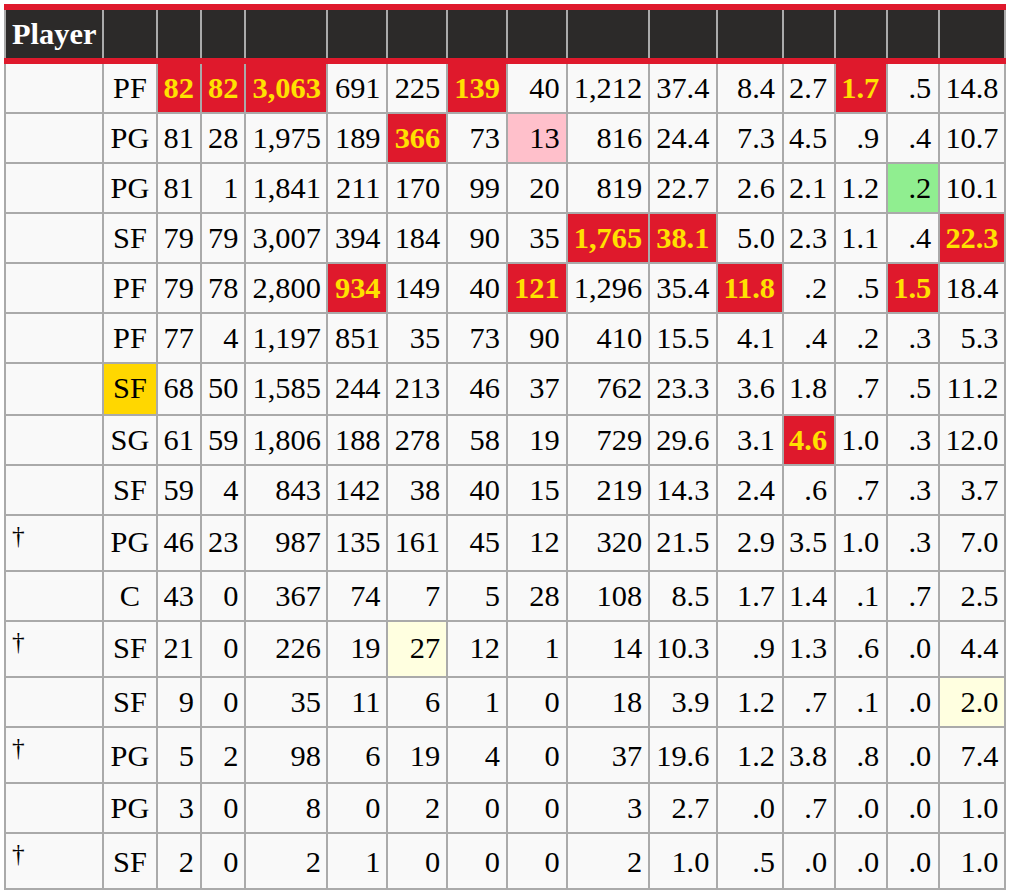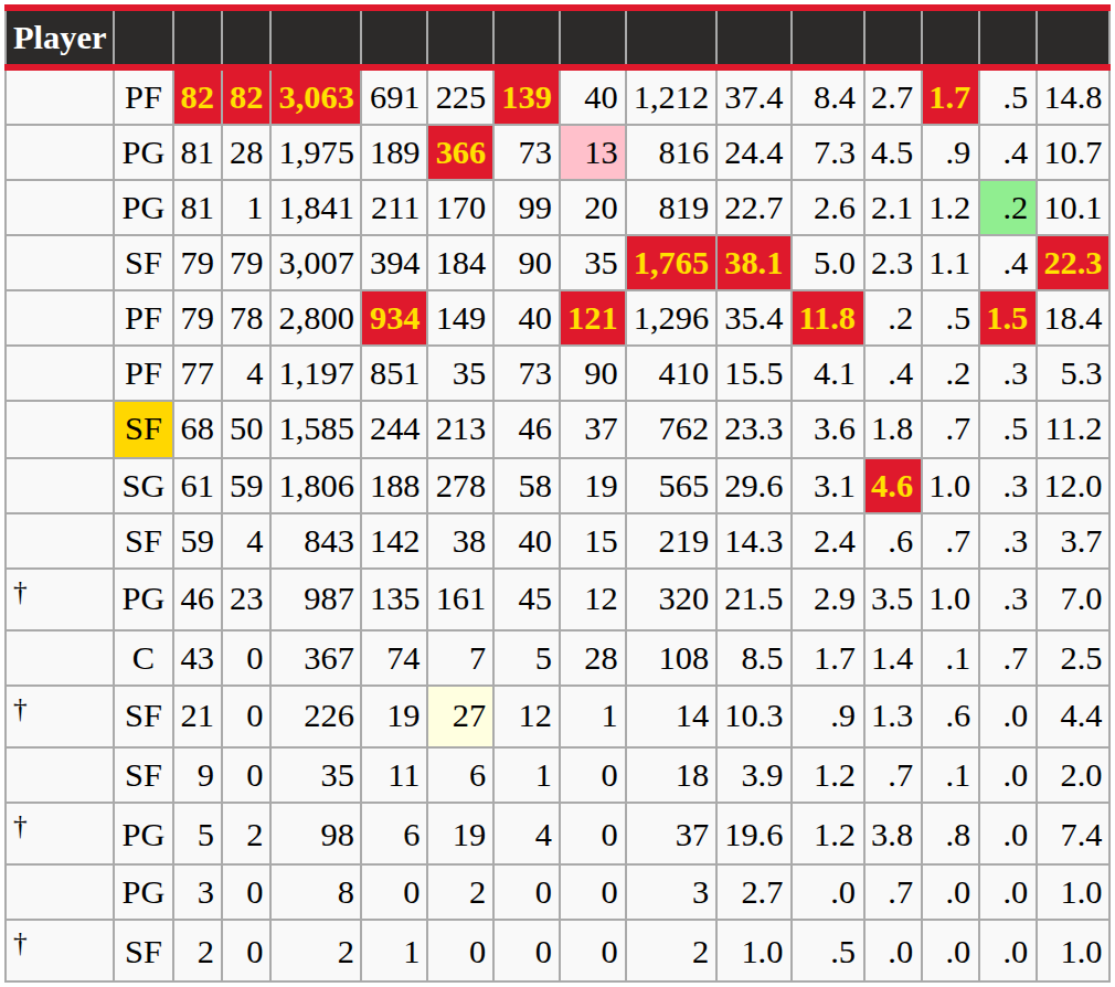 <table class="wikitable sortable" style="font-size: 95%; text-align:right;">
 <tr>
 <th style="background:#2C2A29; color:#FFFFFF; border-top:#DF192C 3px solid; border-bottom:#DF192C 3px solid;">Player</th>
 <th style="background:#2C2A29; color:#FFFFFF; border-top:#DF192C 3px solid; border-bottom:#DF192C 3px solid;"></th>
 <th style="background:#2C2A29; color:#FFFFFF; border-top:#DF192C 3px solid; border-bottom:#DF192C 3px solid;"></th>
 <th style="background:#2C2A29; color:#FFFFFF; border-top:#DF192C 3px solid; border-bottom:#DF192C 3px solid;"></th>
 <th style="background:#2C2A29; color:#FFFFFF; border-top:#DF192C 3px solid; border-bottom:#DF192C 3px solid;"></th>
 <th style="background:#2C2A29; color:#FFFFFF; border-top:#DF192C 3px solid; border-bottom:#DF192C 3px solid;"></th>
 <th style="background:#2C2A29; color:#FFFFFF; border-top:#DF192C 3px solid; border-bottom:#DF192C 3px solid;"></th>
 <th style="background:#2C2A29; color:#FFFFFF; border-top:#DF192C 3px solid; border-bottom:#DF192C 3px solid;"></th>
 <th style="background:#2C2A29; color:#FFFFFF; border-top:#DF192C 3px solid; border-bottom:#DF192C 3px solid;"></th>
 <th style="background:#2C2A29; color:#FFFFFF; border-top:#DF192C 3px solid; border-bottom:#DF192C 3px solid;"></th>
 <th style="background:#2C2A29; color:#FFFFFF; border-top:#DF192C 3px solid; border-bottom:#DF192C 3px solid;"></th>
 <th style="background:#2C2A29; color:#FFFFFF; border-top:#DF192C 3px solid; border-bottom:#DF192C 3px solid;"></th>
 <th style="background:#2C2A29; color:#FFFFFF; border-top:#DF192C 3px solid; border-bottom:#DF192C 3px solid;"></th>
 <th style="background:#2C2A29; color:#FFFFFF; border-top:#DF192C 3px solid; border-bottom:#DF192C 3px solid;"></th>
 <th style="background:#2C2A29; color:#FFFFFF; border-top:#DF192C 3px solid; border-bottom:#DF192C 3px solid;"></th>
 <th style="background:#2C2A29; color:#FFFFFF; border-top:#DF192C 3px solid; border-bottom:#DF192C 3px solid;"></th>
 </tr>
 <tr>
 <td style="text-align:left;"></td>
 <td style="text-align:center;">PF</td>
 <td style="background:#DF192C; color:#FFE100;"><strong>82</strong></td>
 <td style="background:#DF192C; color:#FFE100;"><strong>82</strong></td>
 <td style="background:#DF192C; color:#FFE100;"><strong>3,063</strong></td>
 <td>691</td>
 <td>225</td>
 <td style="background:#DF192C; color:#FFE100;"><strong>139</strong></td>
 <td>40</td>
 <td>1,212</td>
 <td>37.4</td>
 <td>8.4</td>
 <td>2.7</td>
 <td style="background:#DF192C; color:#FFE100;"><strong>1.7</strong></td>
 <td>.5</td>
 <td>14.8</td>
 </tr>
 <tr>
 <td style="text-align:left;"></td>
 <td style="text-align:center;">PG</td>
 <td>81</td>
 <td>28</td>
 <td>1,975</td>
 <td>189</td>
 <td style="background:#DF192C; color:#FFE100;"><strong>366</strong></td>
 <td>73</td>
 <td style="background: pink;">13</td>
 <td>816</td>
 <td>24.4</td>
 <td>7.3</td>
 <td>4.5</td>
 <td>.9</td>
 <td>.4</td>
 <td>10.7</td>
 </tr>
 <tr>
 <td style="text-align:left;"></td>
 <td style="text-align:center;">PG</td>
 <td>81</td>
 <td>1</td>
 <td>1,841</td>
 <td>211</td>
 <td>170</td>
 <td>99</td>
 <td>20</td>
 <td>819</td>
 <td>22.7</td>
 <td>2.6</td>
 <td>2.1</td>
 <td>1.2</td>
 <td style="background: lightgreen;">.2</td>
 <td>10.1</td>
 </tr>
 <tr>
 <td style="text-align:left;"></td>
 <td style="text-align:center;">SF</td>
 <td>79</td>
 <td>79</td>
 <td>3,007</td>
 <td>394</td>
 <td>184</td>
 <td>90</td>
 <td>35</td>
 <td style="background:#DF192C; color:#FFE100;"><strong>1,765</strong></td>
 <td style="background:#DF192C; color:#FFE100;"><strong>38.1</strong></td>
 <td>5.0</td>
 <td>2.3</td>
 <td>1.1</td>
 <td>.4</td>
 <td style="background:#DF192C; color:#FFE100;"><strong>22.3</strong></td>
 </tr>
 <tr>
 <td style="text-align:left;"></td>
 <td style="text-align:center;">PF</td>
 <td>79</td>
 <td>78</td>
 <td>2,800</td>
 <td style="background:#DF192C; color:#FFE100;"><strong>934</strong></td>
 <td>149</td>
 <td>40</td>
 <td style="background:#DF192C; color:#FFE100;"><strong>121</strong></td>
 <td>1,296</td>
 <td>35.4</td>
 <td style="background:#DF192C; color:#FFE100;"><strong>11.8</strong></td>
 <td>.2</td>
 <td>.5</td>
 <td style="background:#DF192C; color:#FFE100;"><strong>1.5</strong></td>
 <td>18.4</td>
 </tr>
 <tr>
 <td style="text-align:left;"></td>
 <td style="text-align:center;">PF</td>
 <td>77</td>
 <td>4</td>
 <td>1,197</td>
 <td>851</td>
 <td>35</td>
 <td>73</td>
 <td>90</td>
 <td>410</td>
 <td>15.5</td>
 <td>4.1</td>
 <td>.4</td>
 <td>.2</td>
 <td>.3</td>
 <td>5.3</td>
 </tr>
 <tr>
 <td style="text-align:left;"></td>
 <td style="background: gold; text-align:center;">SF</td>
 <td>68</td>
 <td>50</td>
 <td>1,585</td>
 <td>244</td>
 <td>213</td>
 <td>46</td>
 <td>37</td>
 <td>762</td>
 <td>23.3</td>
 <td>3.6</td>
 <td>1.8</td>
 <td>.7</td>
 <td>.5</td>
 <td>11.2</td>
 </tr>
 <tr>
 <td style="text-align:left;"></td>
 <td style="text-align:center;">SG</td>
 <td>61</td>
 <td>59</td>
 <td>1,806</td>
 <td>188</td>
 <td>278</td>
 <td>58</td>
 <td>19</td>
-<td>729</td>
+<td>565</td>
 <td>29.6</td>
 <td>3.1</td>
 <td style="background:#DF192C; color:#FFE100;"><strong>4.6</strong></td>
 <td>1.0</td>
 <td>.3</td>
 <td>12.0</td>
 </tr>
 <tr>
 <td style="text-align:left;"></td>
 <td style="text-align:center;">SF</td>
 <td>59</td>
 <td>4</td>
 <td>843</td>
 <td>142</td>
 <td>38</td>
 <td>40</td>
 <td>15</td>
 <td>219</td>
 <td>14.3</td>
 <td>2.4</td>
 <td>.6</td>
 <td>.7</td>
 <td>.3</td>
 <td>3.7</td>
 </tr>
 <tr>
 <td style="text-align:left;"><sup>†</sup></td>
 <td style="text-align:center;">PG</td>
 <td>46</td>
 <td>23</td>
 <td>987</td>
 <td>135</td>
 <td>161</td>
 <td>45</td>
 <td>12</td>
 <td>320</td>
 <td>21.5</td>
 <td>2.9</td>
 <td>3.5</td>
 <td>1.0</td>
 <td>.3</td>
 <td>7.0</td>
 </tr>
 <tr>
 <td style="text-align:left;"></td>
 <td style="text-align:center;">C</td>
 <td>43</td>
 <td>0</td>
 <td>367</td>
 <td>74</td>
 <td>7</td>
 <td>5</td>
 <td>28</td>
 <td>108</td>
 <td>8.5</td>
 <td>1.7</td>
 <td>1.4</td>
 <td>.1</td>
 <td>.7</td>
 <td>2.5</td>
 </tr>
 <tr>
 <td style="text-align:left;"><sup>†</sup></td>
 <td style="text-align:center;">SF</td>
 <td>21</td>
 <td>0</td>
 <td>226</td>
 <td>19</td>
 <td style="background: lightyellow;">27</td>
 <td>12</td>
 <td>1</td>
 <td>14</td>
 <td>10.3</td>
 <td>.9</td>
 <td>1.3</td>
 <td>.6</td>
 <td>.0</td>
 <td>4.4</td>
 </tr>
 <tr>
 <td style="text-align:left;"></td>
 <td style="text-align:center;">SF</td>
 <td>9</td>
 <td>0</td>
 <td>35</td>
 <td>11</td>
 <td>6</td>
 <td>1</td>
 <td>0</td>
 <td>18</td>
 <td>3.9</td>
 <td>1.2</td>
 <td>.7</td>
 <td>.1</td>
 <td>.0</td>
-<td style="background: lightyellow;">2.0</td>
+<td>2.0</td>
 </tr>
 <tr>
 <td style="text-align:left;"><sup>†</sup></td>
 <td style="text-align:center;">PG</td>
 <td>5</td>
 <td>2</td>
 <td>98</td>
 <td>6</td>
 <td>19</td>
 <td>4</td>
 <td>0</td>
 <td>37</td>
 <td>19.6</td>
 <td>1.2</td>
 <td>3.8</td>
 <td>.8</td>
 <td>.0</td>
 <td>7.4</td>
 </tr>
 <tr>
 <td style="text-align:left;"></td>
 <td style="text-align:center;">PG</td>
 <td>3</td>
 <td>0</td>
 <td>8</td>
 <td>0</td>
 <td>2</td>
 <td>0</td>
 <td>0</td>
 <td>3</td>
 <td>2.7</td>
 <td>.0</td>
 <td>.7</td>
 <td>.0</td>
 <td>.0</td>
 <td>1.0</td>
 </tr>
 <tr>
 <td style="text-align:left;"><sup>†</sup></td>
 <td style="text-align:center;">SF</td>
 <td>2</td>
 <td>0</td>
 <td>2</td>
 <td>1</td>
 <td>0</td>
 <td>0</td>
 <td>0</td>
 <td>2</td>
 <td>1.0</td>
 <td>.5</td>
 <td>.0</td>
 <td>.0</td>
 <td>.0</td>
 <td>1.0</td>
 </tr>
 </table>
